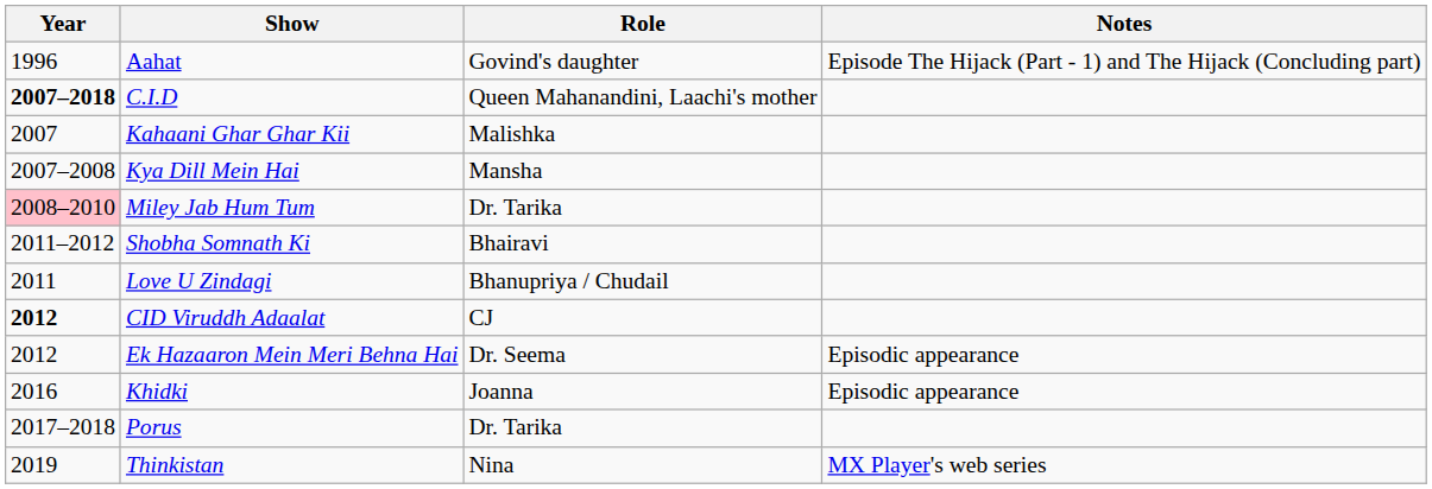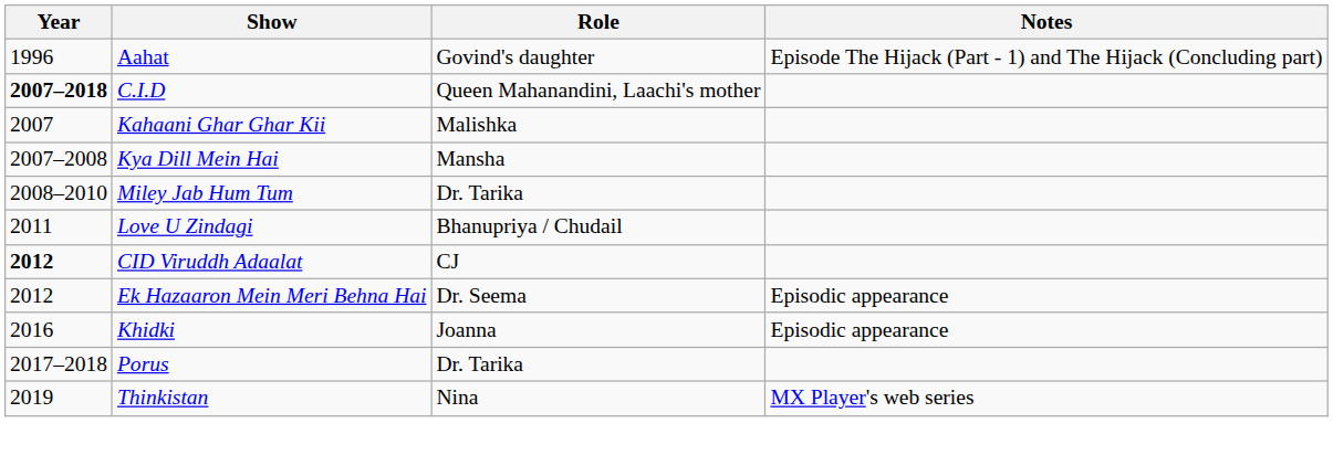 <table class="wikitable sortable plainrowheaders">
 <tr>
 <th scope="col">Year</th>
 <th scope="col">Show</th>
 <th scope="col">Role</th>
 <th scope="col">Notes</th>
 </tr>
 <tr>
 <td>1996</td>
 <td><a href='#'>Aahat</a></td>
 <td>Govind's daughter</td>
 <td>Episode The Hijack (Part - 1) and The Hijack (Concluding part)</td>
 </tr>
 <tr>
 <td><strong>2007–2018</strong></td>
 <td><em><a href='#'>C.I.D</a></em></td>
 <td>Queen Mahanandini, Laachi's mother</td>
 <td></td>
 </tr>
 <tr>
 <td>2007</td>
 <td><em><a href='#'>Kahaani Ghar Ghar Kii</a></em></td>
 <td>Malishka</td>
 <td></td>
 </tr>
 <tr>
 <td>2007–2008</td>
 <td><em><a href='#'>Kya Dill Mein Hai</a></em></td>
 <td>Mansha</td>
 <td></td>
 </tr>
 <tr>
-<td style="background: pink;">2008–2010</td>
+<td>2008–2010</td>
 <td><em><a href='#'>Miley Jab Hum Tum</a></em></td>
 <td>Dr. Tarika</td>
-<td></td>
-</tr>
-<tr>
-<td>2011–2012</td>
-<td><em><a href='#'>Shobha Somnath Ki</a></em></td>
-<td>Bhairavi</td>
 <td></td>
 </tr>
 <tr>
 <td>2011</td>
 <td><em><a href='#'>Love U Zindagi</a></em></td>
 <td>Bhanupriya / Chudail</td>
 <td></td>
 </tr>
 <tr>
 <td><strong>2012</strong></td>
 <td><em><a href='#'>CID Viruddh Adaalat</a></em></td>
 <td>CJ</td>
 <td></td>
 </tr>
 <tr>
 <td>2012</td>
 <td><em><a href='#'>Ek Hazaaron Mein Meri Behna Hai</a></em></td>
 <td>Dr. Seema</td>
 <td>Episodic appearance</td>
 </tr>
 <tr>
 <td>2016</td>
 <td><em><a href='#'>Khidki</a></em></td>
 <td>Joanna</td>
 <td>Episodic appearance</td>
 </tr>
 <tr>
 <td>2017–2018</td>
 <td><em><a href='#'>Porus</a></em></td>
 <td>Dr. Tarika</td>
 <td></td>
 </tr>
 <tr>
 <td>2019</td>
 <td><em><a href='#'>Thinkistan</a></em></td>
 <td>Nina</td>
 <td><a href='#'>MX Player</a>'s web series</td>
 </tr>
 </table>
